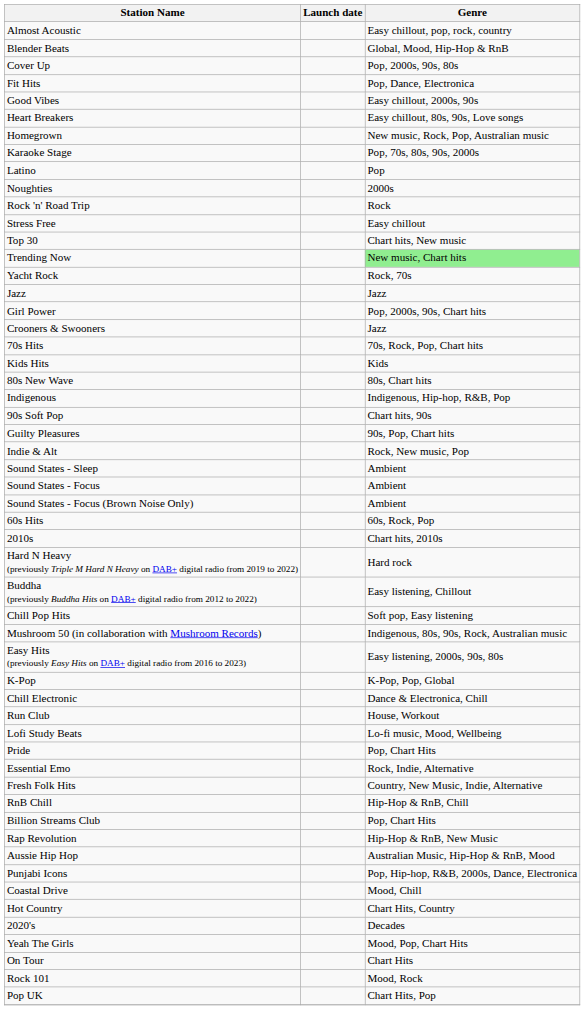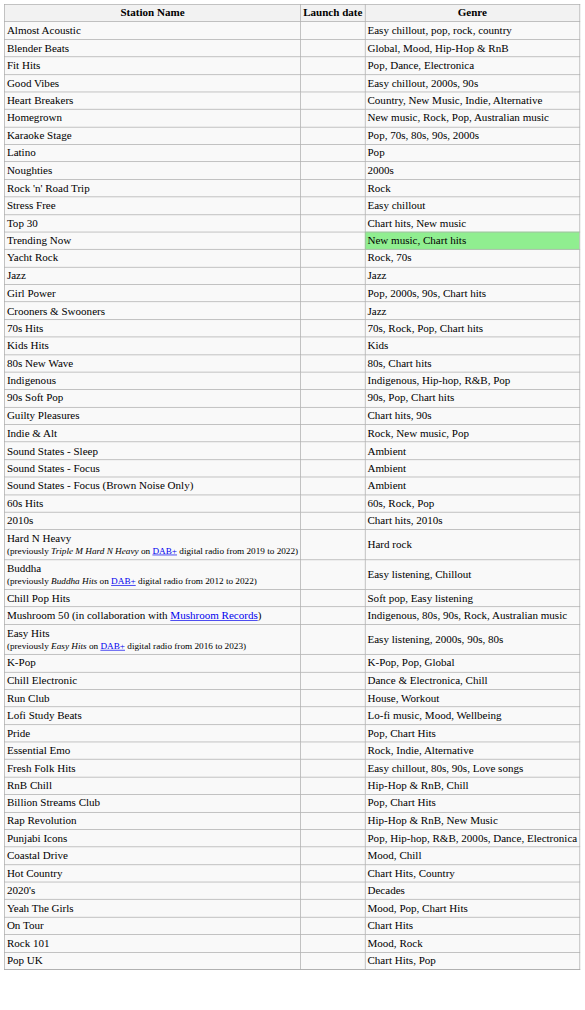 <table class="wikitable sortable">
 <tr>
 <th>Station Name</th>
 <th>Launch date</th>
 <th>Genre</th>
 </tr>
 <tr>
 <td>Almost Acoustic</td>
 <td></td>
 <td>Easy chillout, pop, rock, country</td>
 </tr>
 <tr>
 <td>Blender Beats</td>
 <td></td>
 <td>Global, Mood, Hip-Hop & RnB</td>
 </tr>
 <tr>
-<td>Cover Up</td>
-<td></td>
-<td>Pop, 2000s, 90s, 80s</td>
-</tr>
-<tr>
 <td>Fit Hits</td>
 <td></td>
 <td>Pop, Dance, Electronica</td>
 </tr>
 <tr>
 <td>Good Vibes</td>
 <td></td>
 <td>Easy chillout, 2000s, 90s</td>
 </tr>
 <tr>
 <td>Heart Breakers</td>
 <td></td>
-<td>Easy chillout, 80s, 90s, Love songs</td>
+<td>Country, New Music, Indie, Alternative</td>
 </tr>
 <tr>
 <td>Homegrown</td>
 <td></td>
 <td>New music, Rock, Pop, Australian music</td>
 </tr>
 <tr>
 <td>Karaoke Stage</td>
 <td></td>
 <td>Pop, 70s, 80s, 90s, 2000s</td>
 </tr>
 <tr>
 <td>Latino</td>
 <td></td>
 <td>Pop</td>
 </tr>
 <tr>
 <td>Noughties</td>
 <td></td>
 <td>2000s</td>
 </tr>
 <tr>
 <td>Rock 'n' Road Trip</td>
 <td></td>
 <td>Rock</td>
 </tr>
 <tr>
 <td>Stress Free</td>
 <td></td>
 <td>Easy chillout</td>
 </tr>
 <tr>
 <td>Top 30</td>
 <td></td>
 <td>Chart hits, New music</td>
 </tr>
 <tr>
 <td>Trending Now</td>
 <td></td>
 <td style="background: lightgreen;">New music, Chart hits</td>
 </tr>
 <tr>
 <td>Yacht Rock</td>
 <td></td>
 <td>Rock, 70s</td>
 </tr>
 <tr>
 <td>Jazz</td>
 <td></td>
 <td>Jazz</td>
 </tr>
 <tr>
 <td>Girl Power</td>
 <td></td>
 <td>Pop, 2000s, 90s, Chart hits</td>
 </tr>
 <tr>
 <td>Crooners & Swooners</td>
 <td></td>
 <td>Jazz</td>
 </tr>
 <tr>
 <td>70s Hits</td>
 <td></td>
 <td>70s, Rock, Pop, Chart hits</td>
 </tr>
 <tr>
 <td>Kids Hits</td>
 <td></td>
 <td>Kids</td>
 </tr>
 <tr>
 <td>80s New Wave</td>
 <td></td>
 <td>80s, Chart hits</td>
 </tr>
 <tr>
 <td>Indigenous</td>
 <td></td>
 <td>Indigenous, Hip-hop, R&B, Pop</td>
 </tr>
 <tr>
 <td>90s Soft Pop</td>
 <td></td>
-<td>Chart hits, 90s</td>
+<td>90s, Pop, Chart hits</td>
 </tr>
 <tr>
 <td>Guilty Pleasures</td>
 <td></td>
-<td>90s, Pop, Chart hits</td>
+<td>Chart hits, 90s</td>
 </tr>
 <tr>
 <td>Indie & Alt</td>
 <td></td>
 <td>Rock, New music, Pop</td>
 </tr>
 <tr>
 <td>Sound States - Sleep</td>
 <td></td>
 <td>Ambient</td>
 </tr>
 <tr>
 <td>Sound States - Focus</td>
 <td></td>
 <td>Ambient</td>
 </tr>
 <tr>
 <td>Sound States - Focus (Brown Noise Only)</td>
 <td></td>
 <td>Ambient</td>
 </tr>
 <tr>
 <td>60s Hits</td>
 <td></td>
 <td>60s, Rock, Pop</td>
 </tr>
 <tr>
 <td>2010s</td>
 <td></td>
 <td>Chart hits, 2010s</td>
 </tr>
 <tr>
 <td>Hard N Heavy <br> <small>(previously <em>Triple M Hard N Heavy</em> on <a href='#'>DAB+</a> digital radio from 2019 to 2022)</small></td>
 <td></td>
 <td>Hard rock</td>
 </tr>
 <tr>
 <td>Buddha <br> <small>(previously <em>Buddha Hits</em> on <a href='#'>DAB+</a> digital radio from 2012 to 2022)</small></td>
 <td></td>
 <td>Easy listening, Chillout</td>
 </tr>
 <tr>
 <td>Chill Pop Hits</td>
 <td></td>
 <td>Soft pop, Easy listening</td>
 </tr>
 <tr>
 <td>Mushroom 50 (in collaboration with <a href='#'>Mushroom Records</a>)</td>
 <td></td>
 <td>Indigenous, 80s, 90s, Rock, Australian music</td>
 </tr>
 <tr>
 <td>Easy Hits <br> <small>(previously <em>Easy Hits</em> on <a href='#'>DAB+</a> digital radio from 2016 to 2023)</small></td>
 <td></td>
 <td>Easy listening, 2000s, 90s, 80s</td>
 </tr>
 <tr>
 <td>K-Pop</td>
 <td></td>
 <td>K-Pop, Pop, Global</td>
 </tr>
 <tr>
 <td>Chill Electronic</td>
 <td></td>
 <td>Dance & Electronica, Chill</td>
 </tr>
 <tr>
 <td>Run Club</td>
 <td></td>
 <td>House, Workout</td>
 </tr>
 <tr>
 <td>Lofi Study Beats</td>
 <td></td>
 <td>Lo-fi music, Mood, Wellbeing</td>
 </tr>
 <tr>
 <td>Pride</td>
 <td></td>
 <td>Pop, Chart Hits</td>
 </tr>
 <tr>
 <td>Essential Emo</td>
 <td></td>
 <td>Rock, Indie, Alternative</td>
 </tr>
 <tr>
 <td>Fresh Folk Hits</td>
 <td></td>
-<td>Country, New Music, Indie, Alternative</td>
+<td>Easy chillout, 80s, 90s, Love songs</td>
 </tr>
 <tr>
 <td>RnB Chill</td>
 <td></td>
 <td>Hip-Hop & RnB, Chill</td>
 </tr>
 <tr>
 <td>Billion Streams Club</td>
 <td></td>
 <td>Pop, Chart Hits</td>
 </tr>
 <tr>
 <td>Rap Revolution</td>
 <td></td>
 <td>Hip-Hop & RnB, New Music</td>
-</tr>
-<tr>
-<td>Aussie Hip Hop</td>
-<td></td>
-<td>Australian Music, Hip-Hop & RnB, Mood</td>
 </tr>
 <tr>
 <td>Punjabi Icons</td>
 <td></td>
 <td>Pop, Hip-hop, R&B, 2000s, Dance, Electronica</td>
 </tr>
 <tr>
 <td>Coastal Drive</td>
 <td></td>
 <td>Mood, Chill</td>
 </tr>
 <tr>
 <td>Hot Country</td>
 <td></td>
 <td>Chart Hits, Country</td>
 </tr>
 <tr>
 <td>2020's</td>
 <td></td>
 <td>Decades</td>
 </tr>
 <tr>
 <td>Yeah The Girls</td>
 <td></td>
 <td>Mood, Pop, Chart Hits</td>
 </tr>
 <tr>
 <td>On Tour</td>
 <td></td>
 <td>Chart Hits</td>
 </tr>
 <tr>
 <td>Rock 101</td>
 <td></td>
 <td>Mood, Rock</td>
 </tr>
 <tr>
 <td>Pop UK</td>
 <td></td>
 <td>Chart Hits, Pop</td>
 </tr>
 <tr>
 </tr>
 </table>
